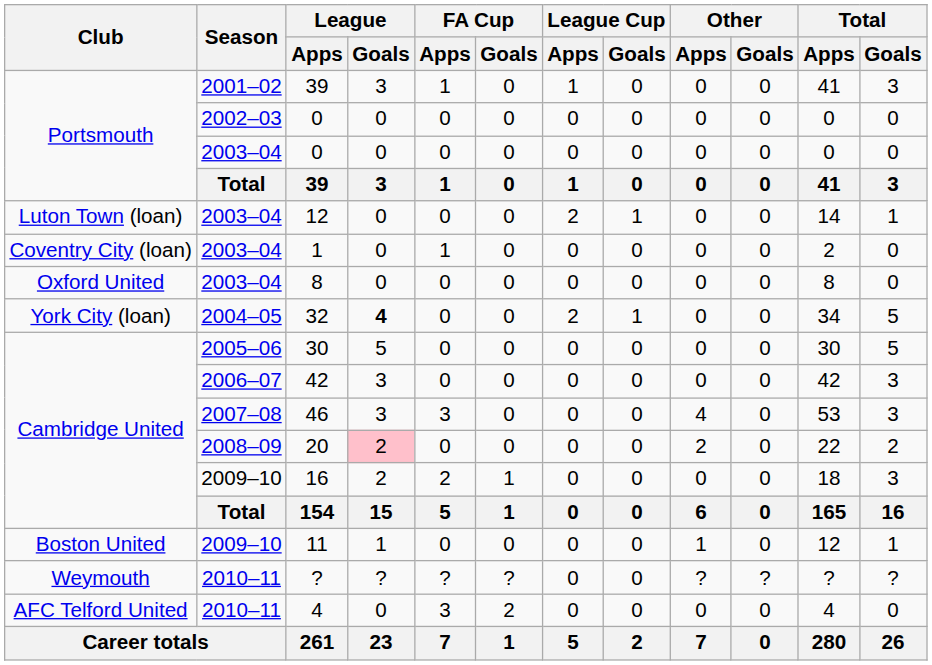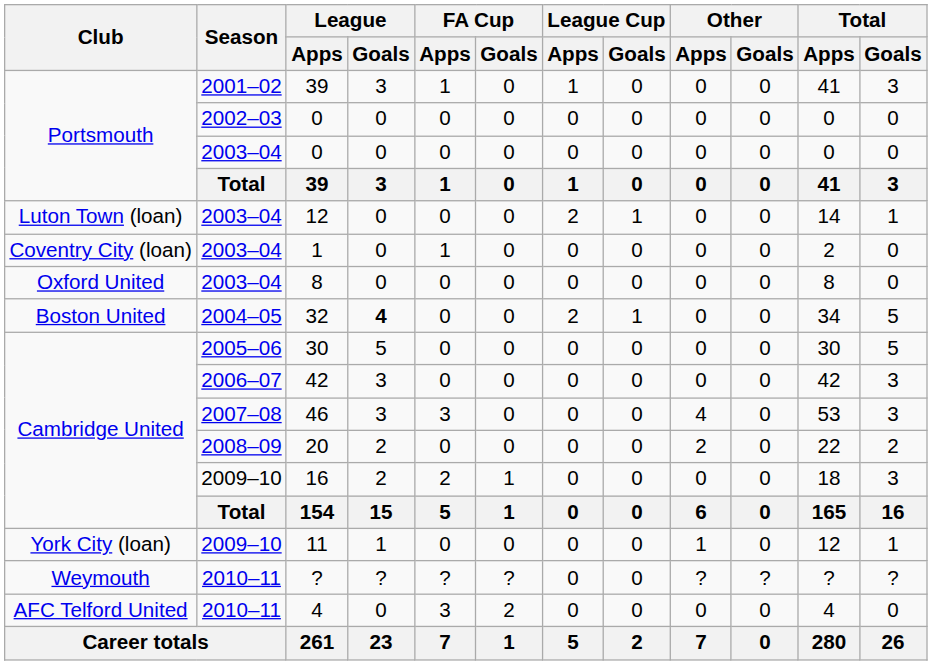 <table class="wikitable" style="text-align: center;">
 <tr>
 <th rowspan="2">Club</th>
 <th rowspan="2">Season</th>
 <th colspan="2">League</th>
 <th colspan="2">FA Cup</th>
 <th colspan="2">League Cup</th>
 <th colspan="2">Other</th>
 <th colspan="2">Total</th>
 </tr>
 <tr>
 <th>Apps</th>
 <th>Goals</th>
 <th>Apps</th>
 <th>Goals</th>
 <th>Apps</th>
 <th>Goals</th>
 <th>Apps</th>
 <th>Goals</th>
 <th>Apps</th>
 <th>Goals</th>
 </tr>
 <tr>
 <td rowspan="4" valign="center"><a href='#'>Portsmouth</a></td>
 <td><a href='#'>2001–02</a></td>
 <td>39</td>
 <td>3</td>
 <td>1</td>
 <td>0</td>
 <td>1</td>
 <td>0</td>
 <td>0</td>
 <td>0</td>
 <td>41</td>
 <td>3</td>
 </tr>
 <tr>
 <td><a href='#'>2002–03</a></td>
 <td>0</td>
 <td>0</td>
 <td>0</td>
 <td>0</td>
 <td>0</td>
 <td>0</td>
 <td>0</td>
 <td>0</td>
 <td>0</td>
 <td>0</td>
 </tr>
 <tr>
 <td><a href='#'>2003–04</a></td>
 <td>0</td>
 <td>0</td>
 <td>0</td>
 <td>0</td>
 <td>0</td>
 <td>0</td>
 <td>0</td>
 <td>0</td>
 <td>0</td>
 <td>0</td>
 </tr>
 <tr>
 <th>Total</th>
 <th>39</th>
 <th>3</th>
 <th>1</th>
 <th>0</th>
 <th>1</th>
 <th>0</th>
 <th>0</th>
 <th>0</th>
 <th>41</th>
 <th>3</th>
 </tr>
 <tr>
 <td rowspan="1" valign="center"><a href='#'>Luton Town</a> (loan)</td>
 <td><a href='#'>2003–04</a></td>
 <td>12</td>
 <td>0</td>
 <td>0</td>
 <td>0</td>
 <td>2</td>
 <td>1</td>
 <td>0</td>
 <td>0</td>
 <td>14</td>
 <td>1</td>
 </tr>
 <tr>
 <td rowspan="1" valign="center"><a href='#'>Coventry City</a> (loan)</td>
 <td><a href='#'>2003–04</a></td>
 <td>1</td>
 <td>0</td>
 <td>1</td>
 <td>0</td>
 <td>0</td>
 <td>0</td>
 <td>0</td>
 <td>0</td>
 <td>2</td>
 <td>0</td>
 </tr>
 <tr>
 <td rowspan="1" valign="center"><a href='#'>Oxford United</a></td>
 <td><a href='#'>2003–04</a></td>
 <td>8</td>
 <td>0</td>
 <td>0</td>
 <td>0</td>
 <td>0</td>
 <td>0</td>
 <td>0</td>
 <td>0</td>
 <td>8</td>
 <td>0</td>
 </tr>
 <tr>
-<td rowspan="1" valign="center"><a href='#'>York City</a> (loan)</td>
+<td rowspan="1" valign="center"><a href='#'>Boston United</a></td>
 <td><a href='#'>2004–05</a></td>
 <td>32</td>
 <td><strong>4</strong></td>
 <td>0</td>
 <td>0</td>
 <td>2</td>
 <td>1</td>
 <td>0</td>
 <td>0</td>
 <td>34</td>
 <td>5</td>
 </tr>
 <tr>
 <td rowspan="6" valign="center"><a href='#'>Cambridge United</a></td>
 <td><a href='#'>2005–06</a></td>
 <td>30</td>
 <td>5</td>
 <td>0</td>
 <td>0</td>
 <td>0</td>
 <td>0</td>
 <td>0</td>
 <td>0</td>
 <td>30</td>
 <td>5</td>
 </tr>
 <tr>
 <td><a href='#'>2006–07</a></td>
 <td>42</td>
 <td>3</td>
 <td>0</td>
 <td>0</td>
 <td>0</td>
 <td>0</td>
 <td>0</td>
 <td>0</td>
 <td>42</td>
 <td>3</td>
 </tr>
 <tr>
 <td><a href='#'>2007–08</a></td>
 <td>46</td>
 <td>3</td>
 <td>3</td>
 <td>0</td>
 <td>0</td>
 <td>0</td>
 <td>4</td>
 <td>0</td>
 <td>53</td>
 <td>3</td>
 </tr>
 <tr>
 <td><a href='#'>2008–09</a></td>
 <td>20</td>
-<td style="background: pink;">2</td>
+<td>2</td>
 <td>0</td>
 <td>0</td>
 <td>0</td>
 <td>0</td>
 <td>2</td>
 <td>0</td>
 <td>22</td>
 <td>2</td>
 </tr>
 <tr>
 <td>2009–10</td>
 <td>16</td>
 <td>2</td>
 <td>2</td>
 <td>1</td>
 <td>0</td>
 <td>0</td>
 <td>0</td>
 <td>0</td>
 <td>18</td>
 <td>3</td>
 </tr>
 <tr>
 <th>Total</th>
 <th>154</th>
 <th>15</th>
 <th>5</th>
 <th>1</th>
 <th>0</th>
 <th>0</th>
 <th>6</th>
 <th>0</th>
 <th>165</th>
 <th>16</th>
 </tr>
 <tr>
-<td rowspan="1" valign="center"><a href='#'>Boston United</a></td>
+<td rowspan="1" valign="center"><a href='#'>York City</a> (loan)</td>
 <td><a href='#'>2009–10</a></td>
 <td>11</td>
 <td>1</td>
 <td>0</td>
 <td>0</td>
 <td>0</td>
 <td>0</td>
 <td>1</td>
 <td>0</td>
 <td>12</td>
 <td>1</td>
 </tr>
 <tr>
 <td rowspan="1" valign="center"><a href='#'>Weymouth</a></td>
 <td><a href='#'>2010–11</a></td>
 <td>?</td>
 <td>?</td>
 <td>?</td>
 <td>?</td>
 <td>0</td>
 <td>0</td>
 <td>?</td>
 <td>?</td>
 <td>?</td>
 <td>?</td>
 </tr>
 <tr>
 <td rowspan="1" valign="center"><a href='#'>AFC Telford United</a></td>
 <td><a href='#'>2010–11</a></td>
 <td>4</td>
 <td>0</td>
 <td>3</td>
 <td>2</td>
 <td>0</td>
 <td>0</td>
 <td>0</td>
 <td>0</td>
 <td>4</td>
 <td>0</td>
 </tr>
 <tr>
 <th colspan="2">Career totals</th>
 <th>261</th>
 <th>23</th>
 <th>7</th>
 <th>1</th>
 <th>5</th>
 <th>2</th>
 <th>7</th>
 <th>0</th>
 <th>280</th>
 <th>26</th>
 </tr>
 </table>
